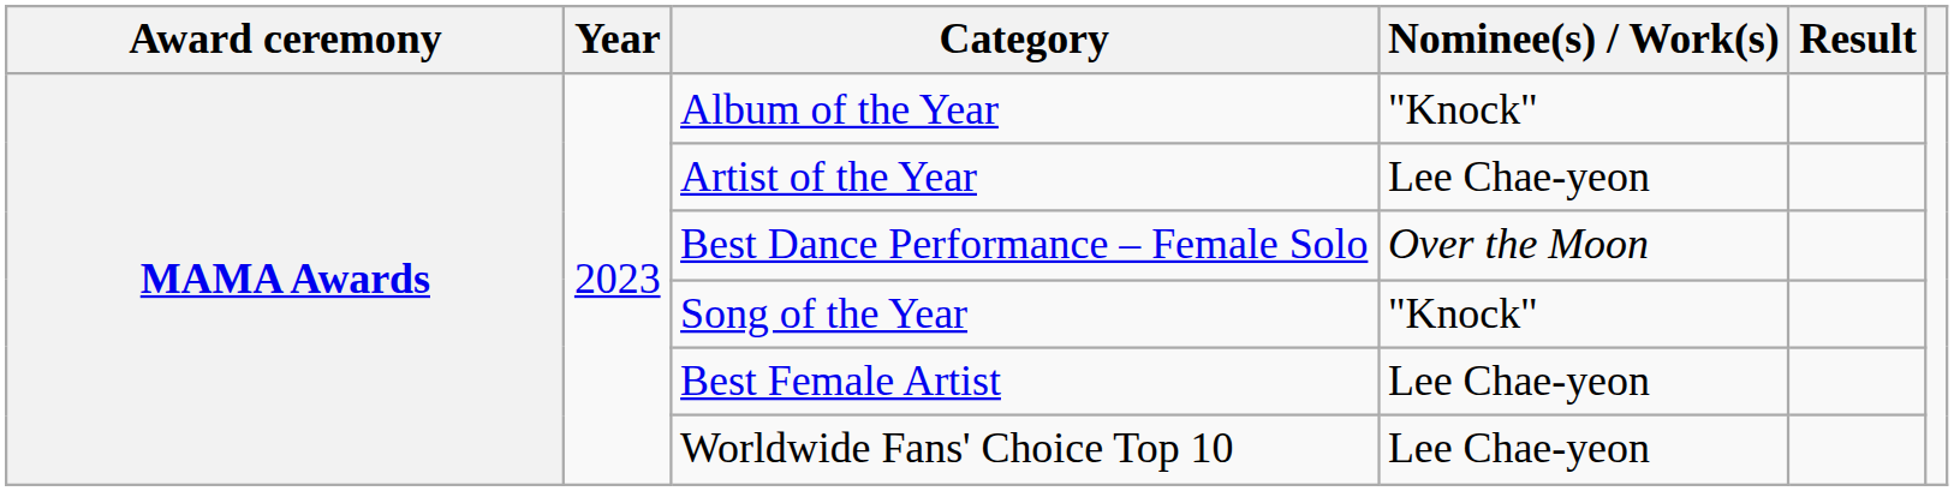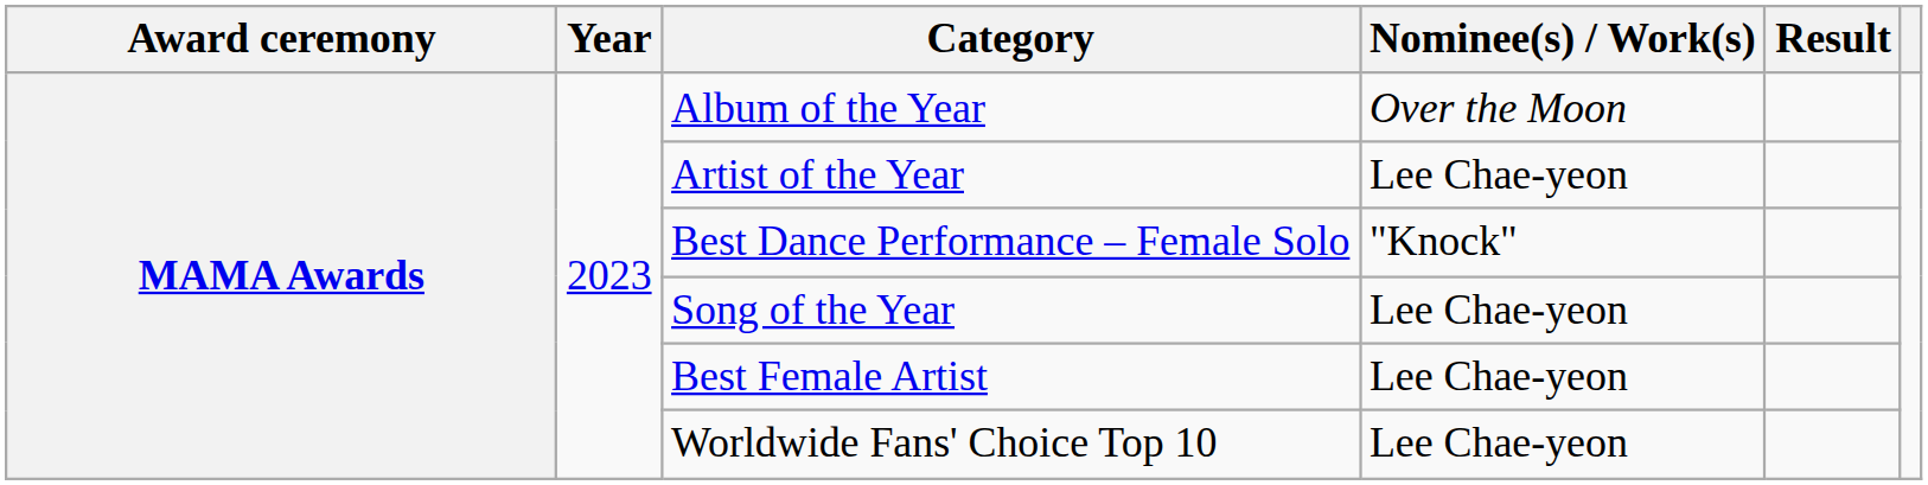 <table class="wikitable plainrowheaders sortable">
 <tr>
 <th scope="col" width="200">Award ceremony</th>
 <th scope="col">Year</th>
 <th scope="col">Category</th>
 <th scope="col">Nominee(s) / Work(s)</th>
 <th scope="col">Result</th>
 <th scope="col" class="unsortable"></th>
 </tr>
 <tr>
 <th scope="row" rowspan="13"><a href='#'>MAMA Awards</a></th>
 <td rowspan="6" style="text-align:center"><a href='#'>2023</a></td>
 <td><a href='#'>Album of the Year</a></td>
-<td>"Knock"</td>
+<td><em>Over the Moon</em></td>
 <td></td>
 <td rowspan="6" style="text-align:center"></td>
 </tr>
 <tr>
 <td><a href='#'>Artist of the Year</a></td>
 <td>Lee Chae-yeon</td>
 <td></td>
 </tr>
 <tr>
 <td><a href='#'>Best Dance Performance – Female Solo</a></td>
-<td><em>Over the Moon</em></td>
+<td>"Knock"</td>
 <td></td>
 </tr>
 <tr>
 <td><a href='#'>Song of the Year</a></td>
-<td>"Knock"</td>
+<td>Lee Chae-yeon</td>
 <td></td>
 </tr>
 <tr>
 <td><a href='#'>Best Female Artist</a></td>
 <td>Lee Chae-yeon</td>
 <td></td>
 </tr>
 <tr>
 <td>Worldwide Fans' Choice Top 10</td>
 <td rowspan="3">Lee Chae-yeon</td>
 <td></td>
 </tr>
 </table>
